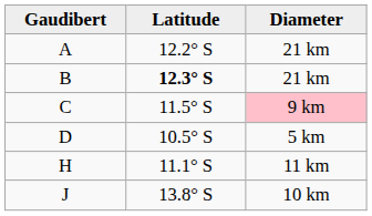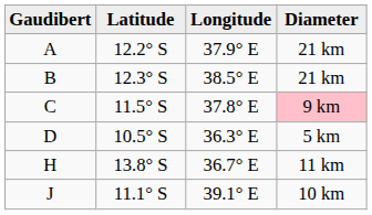 <table class="wikitable">
 <tr>
 <th width="25%" style="background:#eeeeee;">Gaudibert</th>
 <th width="25%" style="background:#eeeeee;">Latitude</th>
+<th width="25%" style="background:#eeeeee;">Longitude</th>
 <th width="25%" style="background:#eeeeee;">Diameter</th>
 </tr>
 <tr>
 <td align="center">A</td>
 <td align="center">12.2° S</td>
+<td align="center">37.9° E</td>
 <td align="center">21 km</td>
 </tr>
 <tr>
 <td align="center">B</td>
-<td align="center"><strong>12.3° S</strong></td>
+<td align="center">12.3° S</td>
+<td align="center">38.5° E</td>
 <td align="center">21 km</td>
 </tr>
 <tr>
 <td align="center">C</td>
 <td align="center">11.5° S</td>
+<td align="center">37.8° E</td>
 <td align="center" style="background: pink;">9 km</td>
 </tr>
 <tr>
 <td align="center">D</td>
 <td align="center">10.5° S</td>
+<td align="center">36.3° E</td>
 <td align="center">5 km</td>
 </tr>
 <tr>
 <td align="center">H</td>
-<td align="center">11.1° S</td>
+<td align="center">13.8° S</td>
+<td align="center">36.7° E</td>
 <td align="center">11 km</td>
 </tr>
 <tr>
 <td align="center">J</td>
-<td align="center">13.8° S</td>
+<td align="center">11.1° S</td>
+<td align="center">39.1° E</td>
 <td align="center">10 km</td>
 </tr>
 </table>
